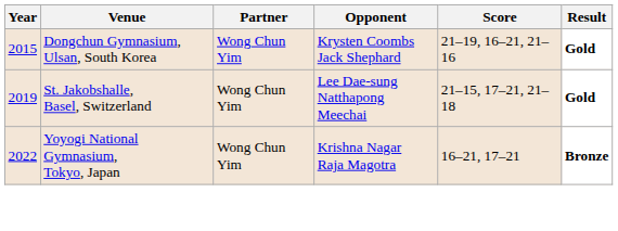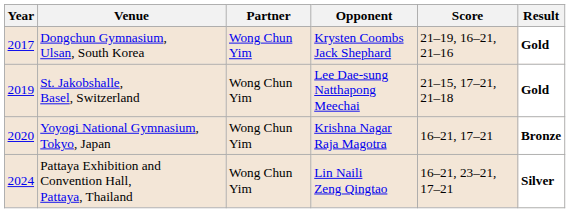 <table class="sortable wikitable" style="font-size: 90%;">
 <tr>
 <th>Year</th>
 <th>Venue</th>
 <th>Partner</th>
 <th>Opponent</th>
 <th>Score</th>
 <th>Result</th>
 </tr>
 <tr style="background:#F3E6D7">
-<td align="center"><a href='#'>2015</a></td>
+<td align="center"><a href='#'>2017</a></td>
 <td align="left"><a href='#'>Dongchun Gymnasium</a>,<br><a href='#'>Ulsan</a>, South Korea</td>
 <td align="left"> <a href='#'>Wong Chun Yim</a></td>
 <td align="left"> <a href='#'>Krysten Coombs</a> <br>  <a href='#'>Jack Shephard</a></td>
 <td align="left">21–19, 16–21, 21–16</td>
 <td style="text-align:left; background:white"> <strong>Gold</strong></td>
 </tr>
 <tr style="background:#F3E6D7">
 <td align="center"><a href='#'>2019</a></td>
 <td align="left"><a href='#'>St. Jakobshalle</a>,<br><a href='#'>Basel</a>, Switzerland</td>
 <td align="left"> Wong Chun Yim</td>
 <td align="left"> <a href='#'>Lee Dae-sung</a><br>  <a href='#'>Natthapong Meechai</a></td>
 <td align="left">21–15, 17–21, 21–18</td>
 <td style="text-align:left; background:white"> <strong>Gold</strong></td>
 </tr>
 <tr style="background:#F3E6D7">
-<td align="center"><a href='#'>2022</a></td>
+<td align="center"><a href='#'>2020</a></td>
 <td align="left"><a href='#'>Yoyogi National Gymnasium</a>,<br><a href='#'>Tokyo</a>, Japan</td>
 <td align="left"> Wong Chun Yim</td>
 <td align="left"> <a href='#'>Krishna Nagar</a> <br>  <a href='#'>Raja Magotra</a></td>
 <td align="left">16–21, 17–21</td>
 <td style="text-align:left; background:white"> <strong>Bronze</strong></td>
 </tr>
+<tr style="background:#F3E6D7">
+<td align="center"><a href='#'>2024</a></td>
+<td align="left">Pattaya Exhibition and Convention Hall,<br><a href='#'>Pattaya</a>, Thailand</td>
+<td align="left"> Wong Chun Yim</td>
+<td align="left"> <a href='#'>Lin Naili</a><br> <a href='#'>Zeng Qingtao</a></td>
+<td align="left">16–21, 23–21, 17–21</td>
+<td style="text-align:left; background:white"> <strong>Silver</strong></td>
+</tr>
 </table>
